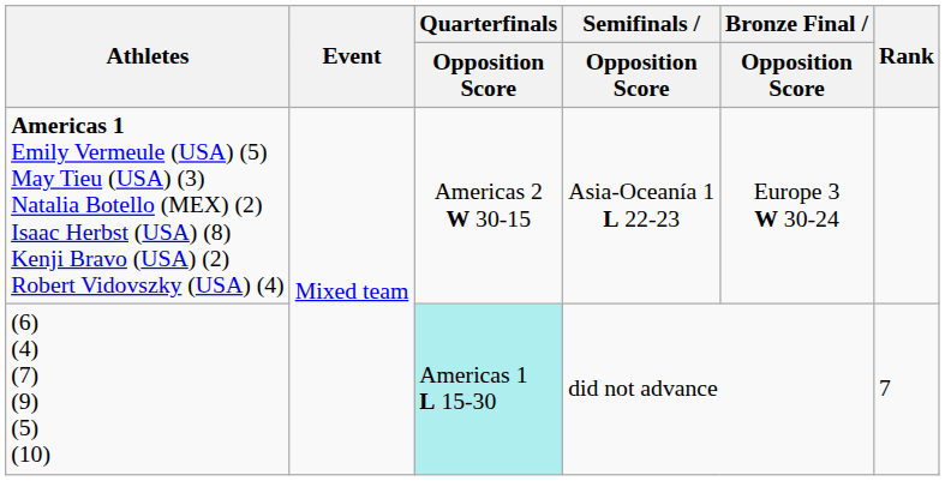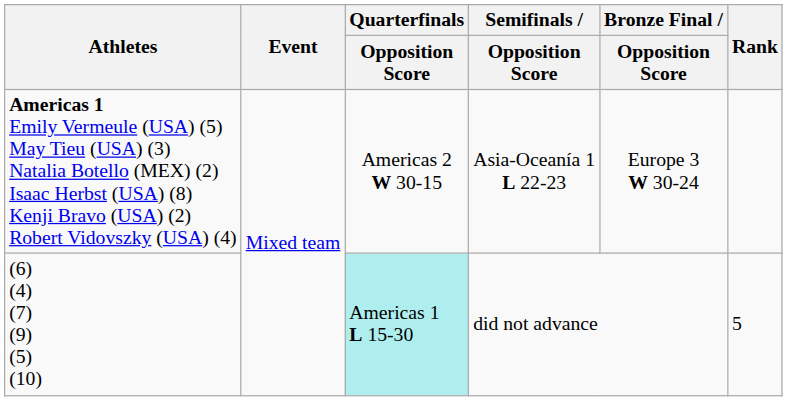 <table class="wikitable">
 <tr>
 <th rowspan="2">Athletes</th>
 <th rowspan="2">Event</th>
 <th>Quarterfinals</th>
 <th>Semifinals / </th>
 <th>Bronze Final / </th>
 <th rowspan="2">Rank</th>
 </tr>
 <tr>
 <th>Opposition<br>Score</th>
 <th>Opposition<br>Score</th>
 <th>Opposition<br>Score</th>
 </tr>
 <tr align="center">
 <td align="left"><strong>Americas 1</strong><br> <a href='#'>Emily Vermeule</a> (<a href='#'>USA</a>) (5)<br> <a href='#'>May Tieu</a> (<a href='#'>USA</a>) (3)<br> <a href='#'>Natalia Botello</a> (MEX) (2)<br> <a href='#'>Isaac Herbst</a> (<a href='#'>USA</a>) (8)<br> <a href='#'>Kenji Bravo</a> (<a href='#'>USA</a>) (2)<br> <a href='#'>Robert Vidovszky</a> (<a href='#'>USA</a>) (4)</td>
 <td rowspan="2" align="left"><a href='#'>Mixed team</a></td>
 <td>Americas 2<br><strong>W</strong> 30-15</td>
 <td>Asia-Oceanía 1<br><strong>L</strong> 22-23</td>
 <td>Europe 3<br><strong>W</strong> 30-24</td>
 <td></td>
 </tr>
 <tr>
 <td> (6)<br> (4)<br>  (7)<br> (9)<br> (5)<br> (10)</td>
 <td style="background: paleturquoise;">Americas 1<br><strong>L</strong> 15-30</td>
 <td colspan="2">did not advance</td>
-<td>7</td>
+<td>5</td>
 </tr>
 </table>
